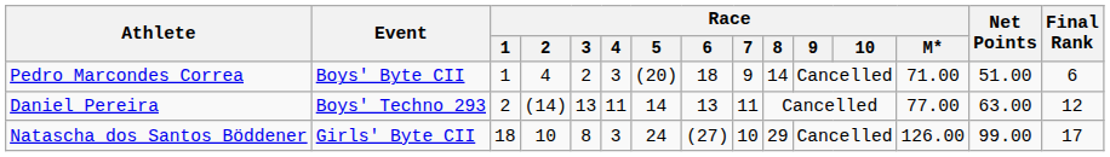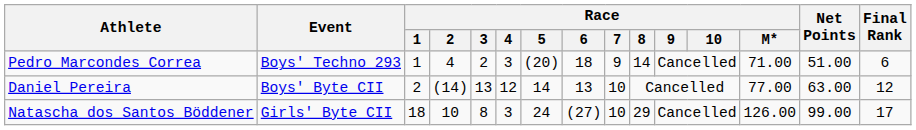 <table class="wikitable" style="font-size:90%">
 <tr>
 <th rowspan="2">Athlete</th>
 <th rowspan="2">Event</th>
 <th colspan=11>Race</th>
 <th rowspan=2>Net<br>Points</th>
 <th rowspan=2>Final <br>Rank</th>
 </tr>
 <tr style="font-size:95%">
 <th>1</th>
 <th>2</th>
 <th>3</th>
 <th>4</th>
 <th>5</th>
 <th>6</th>
 <th>7</th>
 <th>8</th>
 <th>9</th>
 <th>10</th>
 <th>M*</th>
 </tr>
 <tr align=center>
 <td align=left><a href='#'>Pedro Marcondes Correa</a></td>
-<td align=left><a href='#'>Boys' Byte CII</a></td>
+<td align=left><a href='#'>Boys' Techno 293</a></td>
 <td>1</td>
 <td>4</td>
 <td>2</td>
 <td>3</td>
 <td>(20)</td>
 <td>18</td>
 <td>9</td>
 <td>14</td>
 <td colspan=2>Cancelled</td>
 <td>71.00</td>
 <td>51.00</td>
 <td>6</td>
 </tr>
 <tr align=center>
 <td align=left><a href='#'>Daniel Pereira</a></td>
-<td align=left><a href='#'>Boys' Techno 293</a></td>
+<td align=left><a href='#'>Boys' Byte CII</a></td>
 <td>2</td>
 <td>(14)</td>
 <td>13</td>
-<td>11</td>
+<td>12</td>
 <td>14</td>
 <td>13</td>
-<td>11</td>
+<td>10</td>
 <td colspan=3>Cancelled</td>
 <td>77.00</td>
 <td>63.00</td>
 <td>12</td>
 </tr>
 <tr align=center>
 <td align=left><a href='#'>Natascha dos Santos Böddener</a></td>
 <td align=left><a href='#'>Girls' Byte CII</a></td>
 <td>18</td>
 <td>10</td>
 <td>8</td>
 <td>3</td>
 <td>24</td>
 <td>(27)</td>
 <td>10</td>
 <td>29</td>
 <td colspan=2>Cancelled</td>
 <td>126.00</td>
 <td>99.00</td>
 <td>17</td>
 </tr>
 </table>
